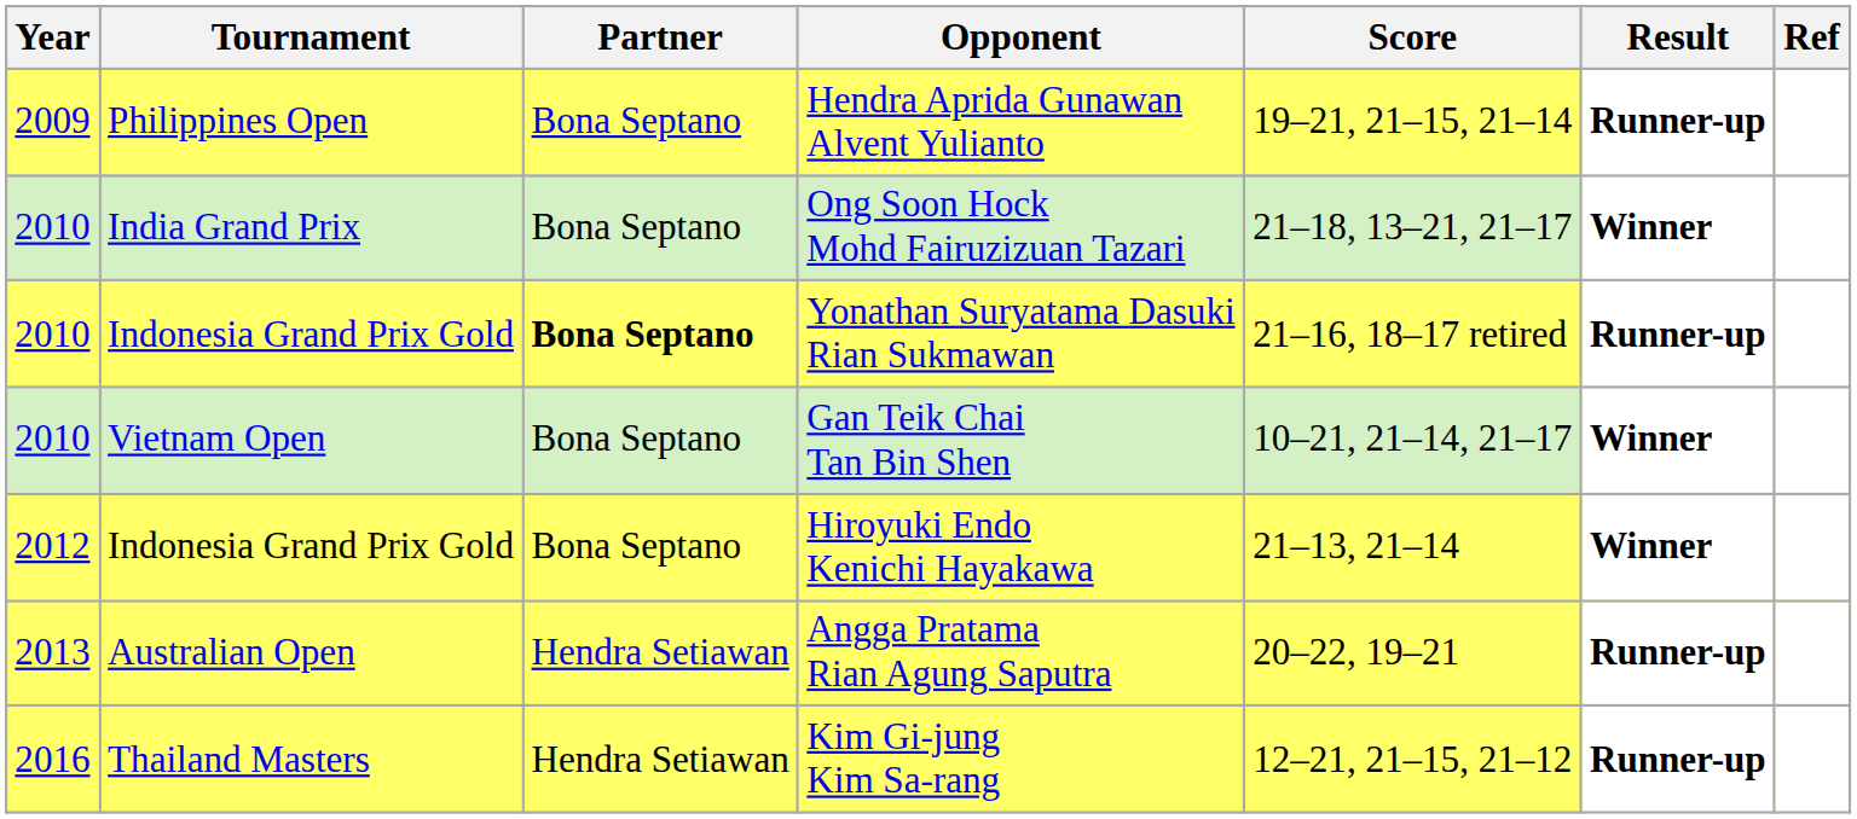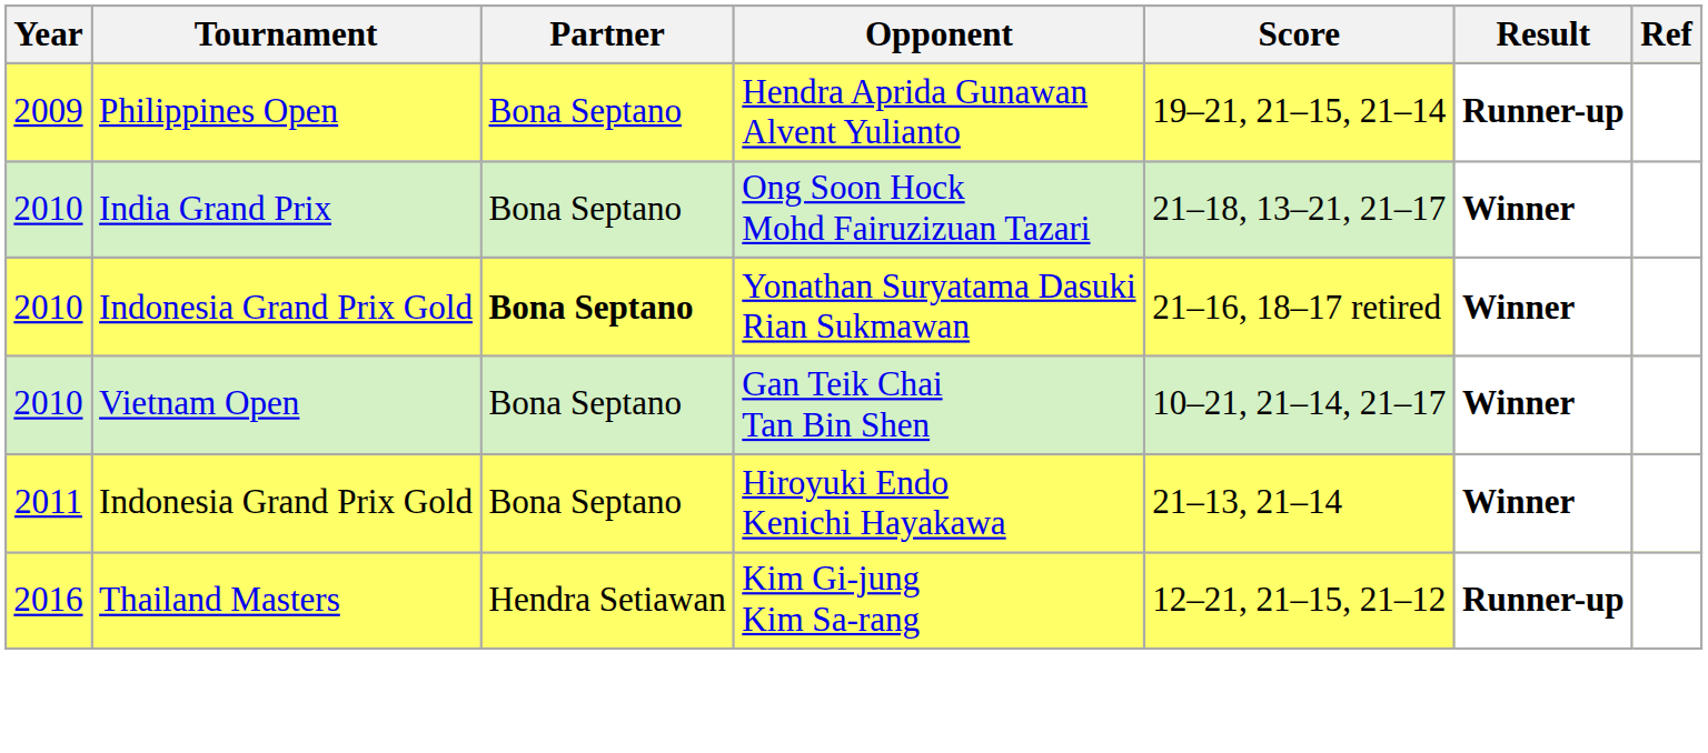 <table class="sortable wikitable" style="font-size: 90%">
 <tr>
 <th>Year</th>
 <th>Tournament</th>
 <th>Partner</th>
 <th>Opponent</th>
 <th>Score</th>
 <th>Result</th>
 <th>Ref</th>
 </tr>
 <tr style="background:#FFFF67">
 <td align="center"><a href='#'>2009</a></td>
 <td align="left"><a href='#'>Philippines Open</a></td>
 <td align="left"> <a href='#'>Bona Septano</a></td>
 <td align="left"> <a href='#'>Hendra Aprida Gunawan</a><br> <a href='#'>Alvent Yulianto</a></td>
 <td align="left">19–21, 21–15, 21–14</td>
 <td style="text-align:left; background:white"> <strong>Runner-up</strong></td>
 <td style="text-align:center; background:white"></td>
 </tr>
 <tr style="background:#D4F1C5">
 <td align="center"><a href='#'>2010</a></td>
 <td align="left"><a href='#'>India Grand Prix</a></td>
 <td align="left"> Bona Septano</td>
 <td align="left"> <a href='#'>Ong Soon Hock</a><br> <a href='#'>Mohd Fairuzizuan Tazari</a></td>
 <td align="left">21–18, 13–21, 21–17</td>
 <td style="text-align:left; background:white"> <strong>Winner</strong></td>
 <td style="text-align:center; background:white"></td>
 </tr>
 <tr style="background:#FFFF67">
 <td align="center"><a href='#'>2010</a></td>
 <td align="left"><a href='#'>Indonesia Grand Prix Gold</a></td>
 <td align="left"><strong> Bona Septano</strong></td>
 <td align="left"> <a href='#'>Yonathan Suryatama Dasuki</a><br> <a href='#'>Rian Sukmawan</a></td>
 <td align="left">21–16, 18–17 retired</td>
-<td style="text-align:left; background:white"> <strong>Runner-up</strong></td>
+<td style="text-align:left; background:white"> <strong>Winner</strong></td>
 <td style="text-align:center; background:white"></td>
 </tr>
 <tr style="background:#D4F1C5">
 <td align="center"><a href='#'>2010</a></td>
 <td align="left"><a href='#'>Vietnam Open</a></td>
 <td align="left"> Bona Septano</td>
 <td align="left"> <a href='#'>Gan Teik Chai</a><br> <a href='#'>Tan Bin Shen</a></td>
 <td align="left">10–21, 21–14, 21–17</td>
 <td style="text-align:left; background:white"> <strong>Winner</strong></td>
 <td style="text-align:center; background:white"></td>
 </tr>
 <tr style="background:#FFFF67">
-<td align="center"><a href='#'>2012</a></td>
+<td align="center"><a href='#'>2011</a></td>
 <td align="left">Indonesia Grand Prix Gold</td>
 <td align="left"> Bona Septano</td>
 <td align="left"> <a href='#'>Hiroyuki Endo</a><br> <a href='#'>Kenichi Hayakawa</a></td>
 <td align="left">21–13, 21–14</td>
 <td style="text-align:left; background:white"> <strong>Winner</strong></td>
-<td style="text-align:center; background:white"></td>
-</tr>
-<tr style="background:#FFFF67">
-<td align="center"><a href='#'>2013</a></td>
-<td align="left"><a href='#'>Australian Open</a></td>
-<td align="left"> <a href='#'>Hendra Setiawan</a></td>
-<td align="left"> <a href='#'>Angga Pratama</a><br> <a href='#'>Rian Agung Saputra</a></td>
-<td align="left">20–22, 19–21</td>
-<td style="text-align:left; background:white"> <strong>Runner-up</strong></td>
 <td style="text-align:center; background:white"></td>
 </tr>
 <tr style="background:#FFFF67">
 <td align="center"><a href='#'>2016</a></td>
 <td align="left"><a href='#'>Thailand Masters</a></td>
 <td align="left"> Hendra Setiawan</td>
 <td align="left"> <a href='#'>Kim Gi-jung</a><br> <a href='#'>Kim Sa-rang</a></td>
 <td align="left">12–21, 21–15, 21–12</td>
 <td style="text-align:left; background:white"> <strong>Runner-up</strong></td>
 <td style="text-align:center; background:white"></td>
 </tr>
 </table>
